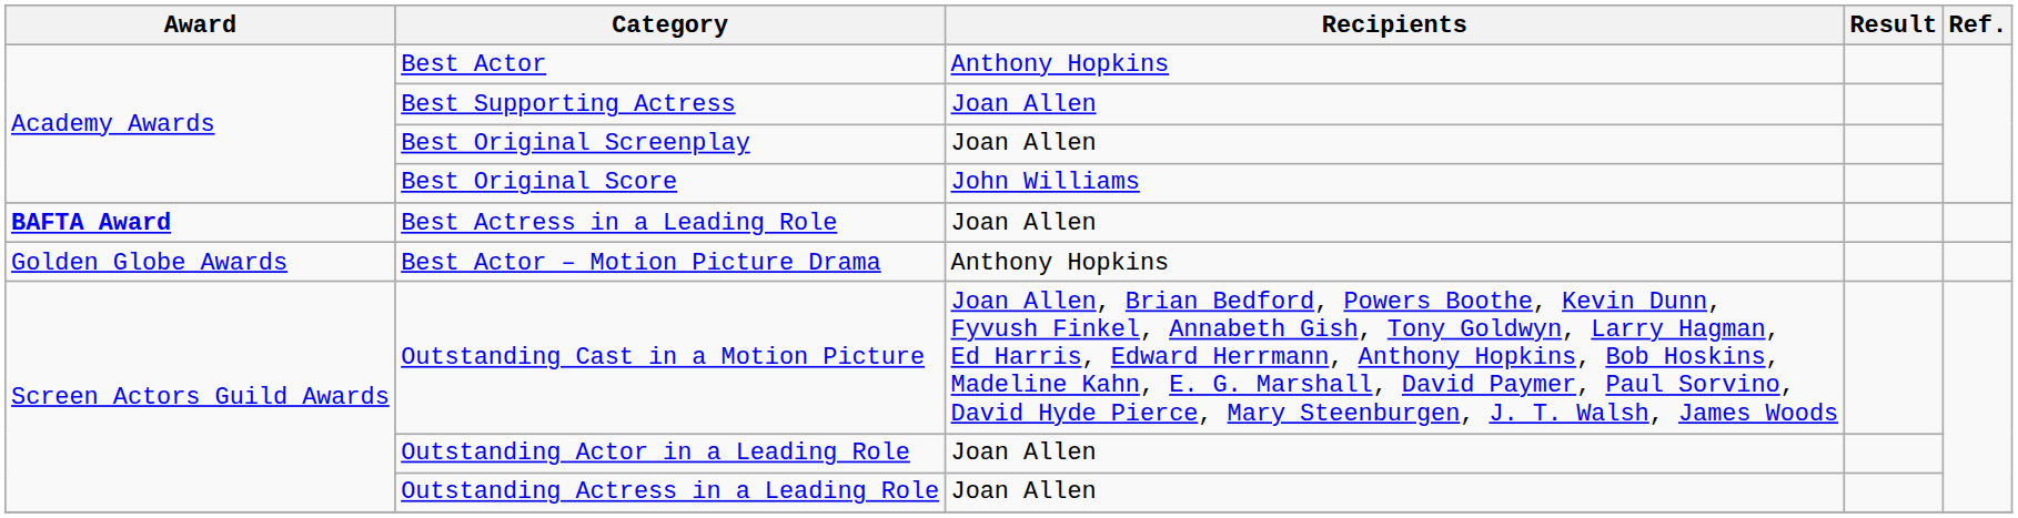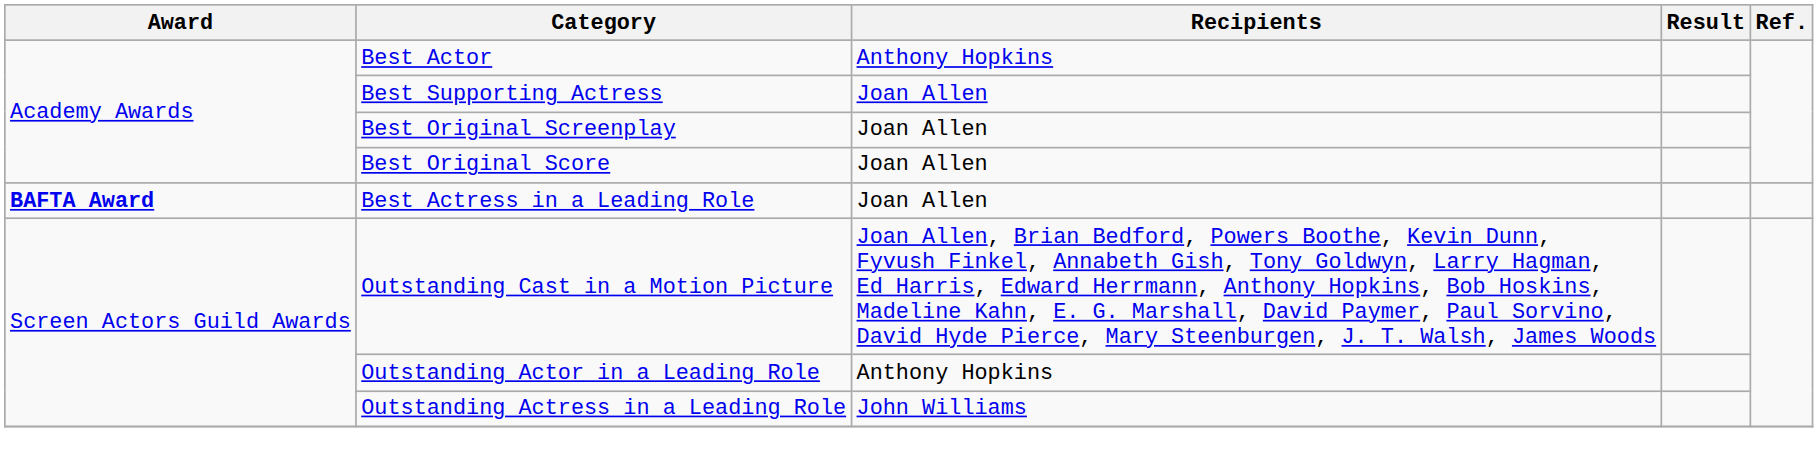 <table class="wikitable">
 <tr>
 <th>Award</th>
 <th>Category</th>
 <th>Recipients</th>
 <th>Result</th>
 <th>Ref.</th>
 </tr>
 <tr>
 <td rowspan=4><a href='#'>Academy Awards</a></td>
 <td><a href='#'>Best Actor</a></td>
 <td><a href='#'>Anthony Hopkins</a></td>
 <td></td>
 <td rowspan=4></td>
 </tr>
 <tr>
 <td><a href='#'>Best Supporting Actress</a></td>
 <td><a href='#'>Joan Allen</a></td>
 <td></td>
 </tr>
 <tr>
 <td><a href='#'>Best Original Screenplay</a></td>
 <td>Joan Allen</td>
 <td></td>
 </tr>
 <tr>
 <td><a href='#'>Best Original Score</a></td>
-<td><a href='#'>John Williams</a></td>
+<td>Joan Allen</td>
 <td></td>
 </tr>
 <tr>
 <td><strong><a href='#'>BAFTA Award</a></strong></td>
 <td><a href='#'>Best Actress in a Leading Role</a></td>
 <td>Joan Allen</td>
-<td></td>
-<td></td>
-</tr>
-<tr>
-<td><a href='#'>Golden Globe Awards</a></td>
-<td><a href='#'>Best Actor – Motion Picture Drama</a></td>
-<td>Anthony Hopkins</td>
 <td></td>
 <td></td>
 </tr>
 <tr>
 <td rowspan=3><a href='#'>Screen Actors Guild Awards</a></td>
 <td><a href='#'>Outstanding Cast in a Motion Picture</a></td>
 <td><a href='#'>Joan Allen</a>, <a href='#'>Brian Bedford</a>, <a href='#'>Powers Boothe</a>, <a href='#'>Kevin Dunn</a>, <br> <a href='#'>Fyvush Finkel</a>, <a href='#'>Annabeth Gish</a>, <a href='#'>Tony Goldwyn</a>, <a href='#'>Larry Hagman</a>, <br> <a href='#'>Ed Harris</a>, <a href='#'>Edward Herrmann</a>, <a href='#'>Anthony Hopkins</a>, <a href='#'>Bob Hoskins</a>, <br> <a href='#'>Madeline Kahn</a>, <a href='#'>E. G. Marshall</a>, <a href='#'>David Paymer</a>,  <a href='#'>Paul Sorvino</a>, <br> <a href='#'>David Hyde Pierce</a>, <a href='#'>Mary Steenburgen</a>, <a href='#'>J. T. Walsh</a>, <a href='#'>James Woods</a></td>
 <td></td>
 <td rowspan=3></td>
 </tr>
 <tr>
 <td><a href='#'>Outstanding Actor in a Leading Role</a></td>
-<td>Joan Allen</td>
+<td>Anthony Hopkins</td>
 <td></td>
 </tr>
 <tr>
 <td><a href='#'>Outstanding Actress in a Leading Role</a></td>
-<td>Joan Allen</td>
+<td><a href='#'>John Williams</a></td>
 <td></td>
 </tr>
 <tr>
 </tr>
 </table>
